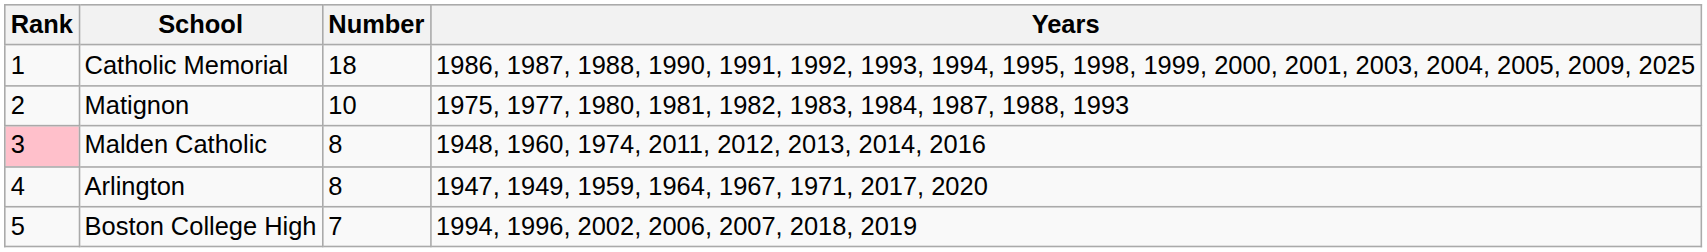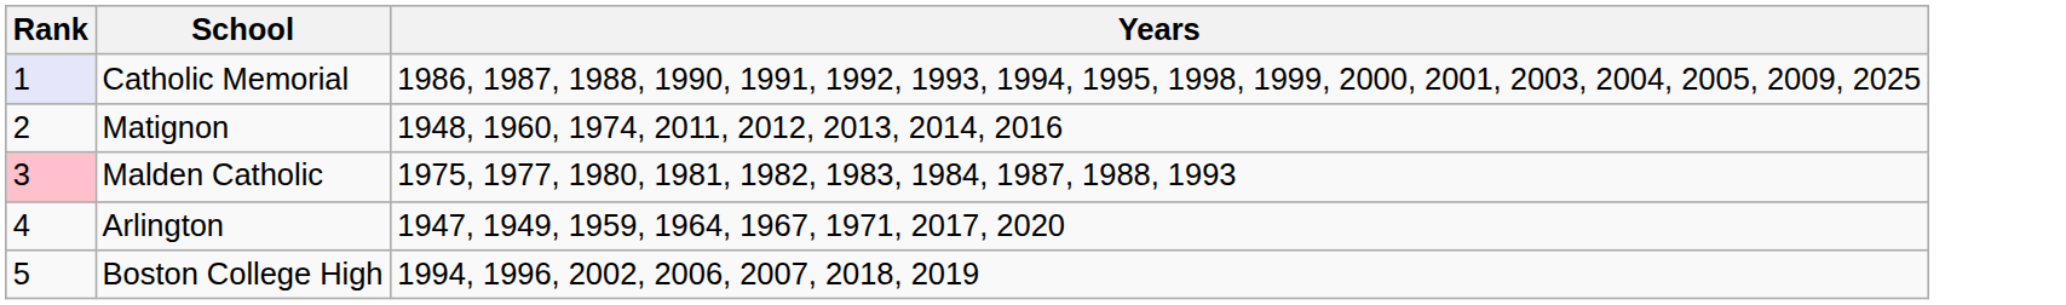 <table class="wikitable">
 <tr>
 <th>Rank</th>
 <th>School</th>
-<th>Number</th>
 <th>Years</th>
 </tr>
 <tr>
-<td>1</td>
+<td style="background: lavender;">1</td>
 <td>Catholic Memorial</td>
-<td>18</td>
 <td>1986, 1987, 1988, 1990, 1991, 1992, 1993, 1994, 1995, 1998, 1999, 2000, 2001, 2003, 2004, 2005, 2009, 2025</td>
 </tr>
 <tr>
 <td>2</td>
 <td>Matignon</td>
-<td>10</td>
-<td>1975, 1977, 1980, 1981, 1982, 1983, 1984, 1987, 1988, 1993</td>
+<td>1948, 1960, 1974, 2011, 2012, 2013, 2014, 2016</td>
 </tr>
 <tr>
 <td style="background: pink;">3</td>
 <td>Malden Catholic</td>
-<td>8</td>
-<td>1948, 1960, 1974, 2011, 2012, 2013, 2014, 2016</td>
+<td>1975, 1977, 1980, 1981, 1982, 1983, 1984, 1987, 1988, 1993</td>
 </tr>
 <tr>
 <td>4</td>
 <td>Arlington</td>
-<td>8</td>
 <td>1947, 1949, 1959, 1964, 1967, 1971, 2017, 2020</td>
 </tr>
 <tr>
 <td>5</td>
 <td>Boston College High</td>
-<td>7</td>
 <td>1994, 1996, 2002, 2006, 2007, 2018, 2019</td>
 </tr>
 </table>
